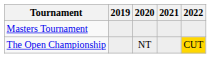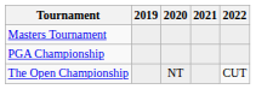 <table class="wikitable" style="font-size:95%;text-align:center;">
 <tr>
 <th>Tournament</th>
 <th>2019</th>
 <th>2020</th>
 <th>2021</th>
 <th>2022</th>
 </tr>
 <tr>
 <td align=left><a href='#'>Masters Tournament</a></td>
 <td style="background:#eeeeee;"></td>
 <td style="background:#eeeeee;"></td>
 <td style="background:#eeeeee;"></td>
 <td style="background:#eeeeee;"></td>
 </tr>
 <tr>
+<td align=left><a href='#'>PGA Championship</a></td>
+<td style="background:#eeeeee;"></td>
+<td style="background:#eeeeee;"></td>
+<td style="background:#eeeeee;"></td>
+<td style="background:#eeeeee;"></td>
+</tr>
+<tr>
 <td align=left><a href='#'>The Open Championship</a></td>
 <td style="background:#eeeeee;"></td>
 <td style="background:#eeeeee;">NT</td>
 <td style="background:#eeeeee;"></td>
-<td style="background: gold;">CUT</td>
+<td>CUT</td>
 </tr>
 </table>
